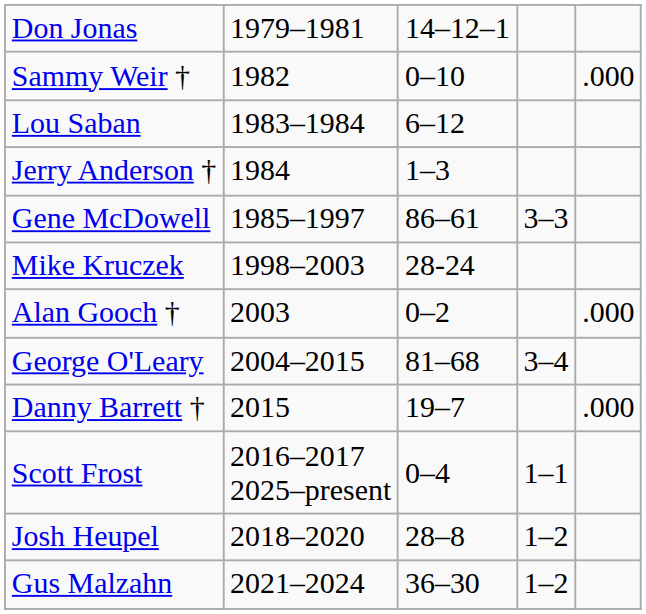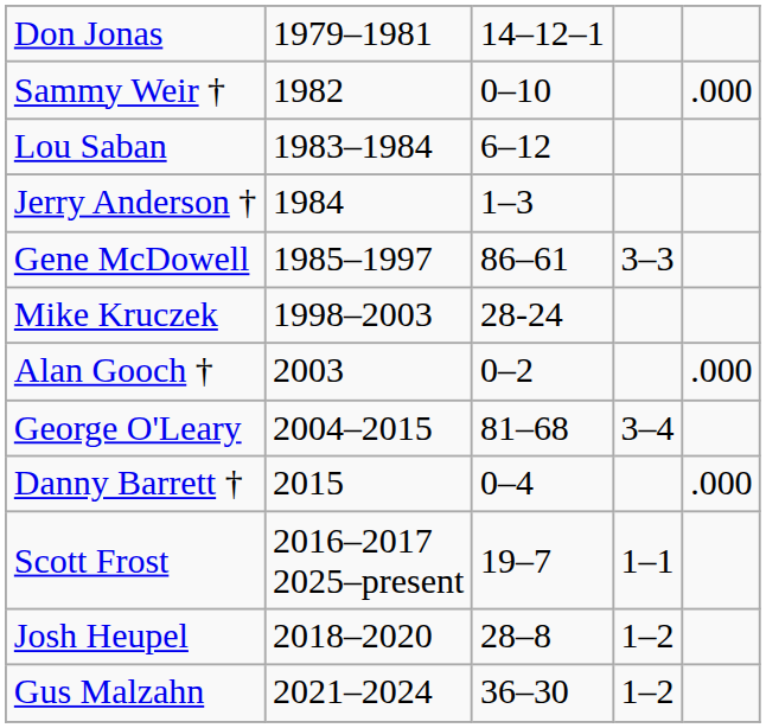 <table class="wikitable">
 <tr>
 <td><a href='#'>Don Jonas</a></td>
 <td>1979–1981</td>
 <td>14–12–1</td>
 <td></td>
 <td></td>
 </tr>
 <tr>
 <td><a href='#'>Sammy Weir</a> †</td>
 <td>1982</td>
 <td>0–10</td>
 <td></td>
 <td>.000</td>
 </tr>
 <tr>
 <td><a href='#'>Lou Saban</a></td>
 <td>1983–1984</td>
 <td>6–12</td>
 <td></td>
 <td></td>
 </tr>
 <tr>
 <td><a href='#'>Jerry Anderson</a> †</td>
 <td>1984</td>
 <td>1–3</td>
 <td></td>
 <td></td>
 </tr>
 <tr>
 <td><a href='#'>Gene McDowell</a></td>
 <td>1985–1997</td>
 <td>86–61</td>
 <td>3–3</td>
 <td></td>
 </tr>
 <tr>
 <td><a href='#'>Mike Kruczek</a></td>
 <td>1998–2003</td>
 <td>28-24</td>
 <td></td>
 <td></td>
 </tr>
 <tr>
 <td><a href='#'>Alan Gooch</a> †</td>
 <td>2003</td>
 <td>0–2</td>
 <td></td>
 <td>.000</td>
 </tr>
 <tr>
 <td><a href='#'>George O'Leary</a></td>
 <td>2004–2015</td>
 <td>81–68</td>
 <td>3–4</td>
 <td></td>
 </tr>
 <tr>
 <td><a href='#'>Danny Barrett</a> †</td>
 <td>2015</td>
-<td>19–7</td>
+<td>0–4</td>
 <td></td>
 <td>.000</td>
 </tr>
 <tr>
 <td><a href='#'>Scott Frost</a></td>
 <td>2016–2017<br>2025–present</td>
-<td>0–4</td>
+<td>19–7</td>
 <td>1–1</td>
 <td></td>
 </tr>
 <tr>
 <td><a href='#'>Josh Heupel</a></td>
 <td>2018–2020</td>
 <td>28–8</td>
 <td>1–2</td>
 <td></td>
 </tr>
 <tr>
 <td><a href='#'>Gus Malzahn</a></td>
 <td>2021–2024</td>
 <td>36–30</td>
 <td>1–2</td>
 <td></td>
 </tr>
 </table>
